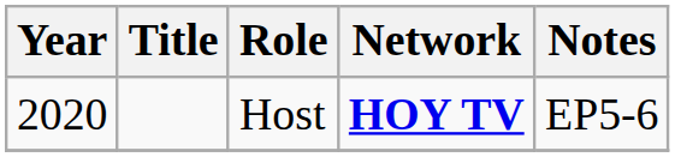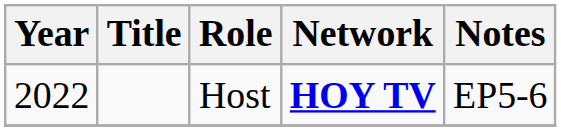 <table class="wikitable plainrowheaders">
 <tr>
 <th scope="col">Year</th>
 <th scope="col">Title</th>
 <th scope="col">Role</th>
 <th scope="col">Network</th>
 <th scope="col">Notes</th>
 </tr>
 <tr>
-<td>2020</td>
+<td>2022</td>
 <td><em></em></td>
 <td>Host</td>
 <td><strong><a href='#'>HOY TV</a></strong></td>
 <td>EP5-6</td>
 </tr>
 <tr>
 </tr>
 </table>
